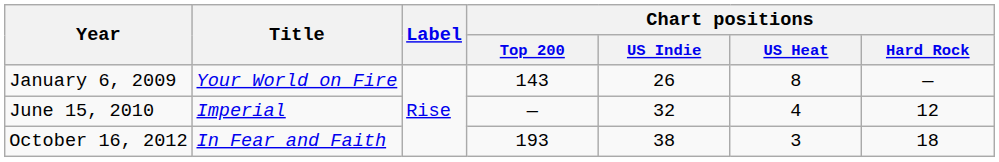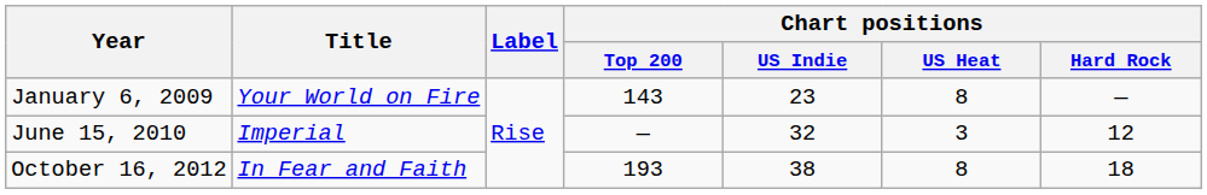 <table class="wikitable">
 <tr>
 <th rowspan="2">Year</th>
 <th rowspan="2">Title</th>
 <th rowspan="2"><a href='#'>Label</a></th>
 <th colspan="4">Chart positions</th>
 </tr>
 <tr>
 <th style="width:86px;"><small><a href='#'>Top 200</a></small></th>
 <th style="width:86px;"><small><a href='#'>US Indie</a></small></th>
 <th style="width:86px;"><small><a href='#'>US Heat</a></small></th>
 <th style="width:86px;"><small><a href='#'>Hard Rock</a></small></th>
 </tr>
 <tr>
 <td>January 6, 2009</td>
 <td><em><a href='#'>Your World on Fire</a></em></td>
 <td rowspan="3"><a href='#'>Rise</a></td>
 <td style="text-align:center;">143</td>
-<td style="text-align:center;">26</td>
+<td style="text-align:center;">23</td>
 <td style="text-align:center;">8</td>
 <td style="text-align:center;">—</td>
 </tr>
 <tr>
 <td>June 15, 2010</td>
 <td><em><a href='#'>Imperial</a></em></td>
 <td style="text-align:center;">—</td>
 <td style="text-align:center;">32</td>
-<td style="text-align:center;">4</td>
+<td style="text-align:center;">3</td>
 <td style="text-align:center;">12</td>
 </tr>
 <tr>
 <td>October 16, 2012</td>
 <td><em><a href='#'>In Fear and Faith</a></em></td>
 <td style="text-align:center;">193</td>
 <td style="text-align:center;">38</td>
-<td style="text-align:center;">3</td>
+<td style="text-align:center;">8</td>
 <td style="text-align:center;">18</td>
 </tr>
 </table>
